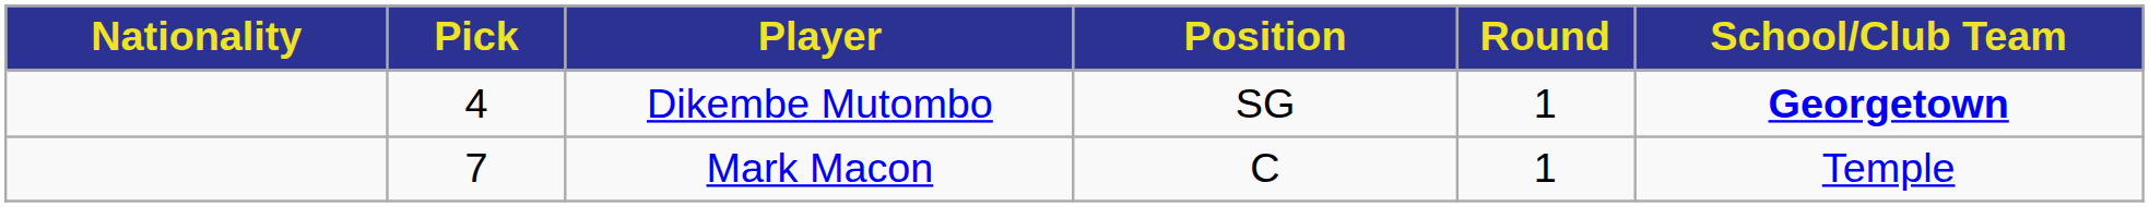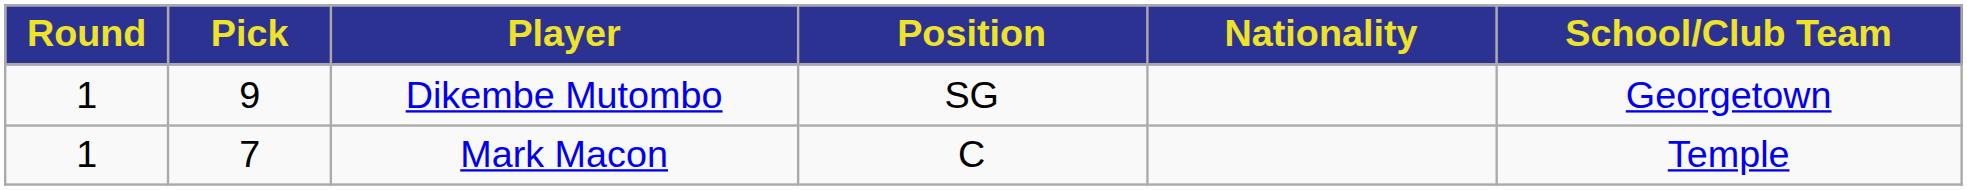 <table class="wikitable sortable sortable">
 <tr>
-<th style="background:#2C3292;color:#EFE328;" width="15%">Nationality</th>
+<th style="background:#2C3292;color:#EFE328;" width="7%">Round</th>
 <th style="background:#2C3292;color:#EFE328;" width="7%">Pick</th>
 <th style="background:#2C3292;color:#EFE328;" width="20%">Player</th>
 <th style="background:#2C3292;color:#EFE328;" width="15%">Position</th>
-<th style="background:#2C3292;color:#EFE328;" width="7%">Round</th>
+<th style="background:#2C3292;color:#EFE328;" width="15%">Nationality</th>
 <th style="background:#2C3292;color:#EFE328;" width="20%">School/Club Team</th>
 </tr>
 <tr style="text-align: center">
-<td></td>
-<td>4</td>
+<td>1</td>
+<td>9</td>
 <td><a href='#'>Dikembe Mutombo</a></td>
 <td>SG</td>
-<td>1</td>
-<td><strong><a href='#'>Georgetown</a></strong></td>
+<td></td>
+<td><a href='#'>Georgetown</a></td>
 </tr>
 <tr style="text-align: center">
-<td></td>
+<td>1</td>
 <td>7</td>
 <td><a href='#'>Mark Macon</a></td>
 <td>C</td>
-<td>1</td>
+<td></td>
 <td><a href='#'>Temple</a></td>
 </tr>
 </table>
